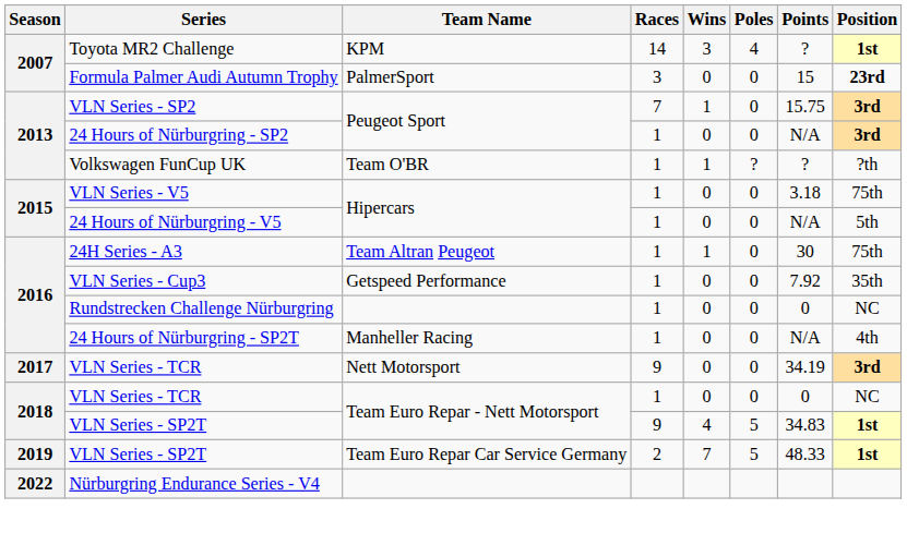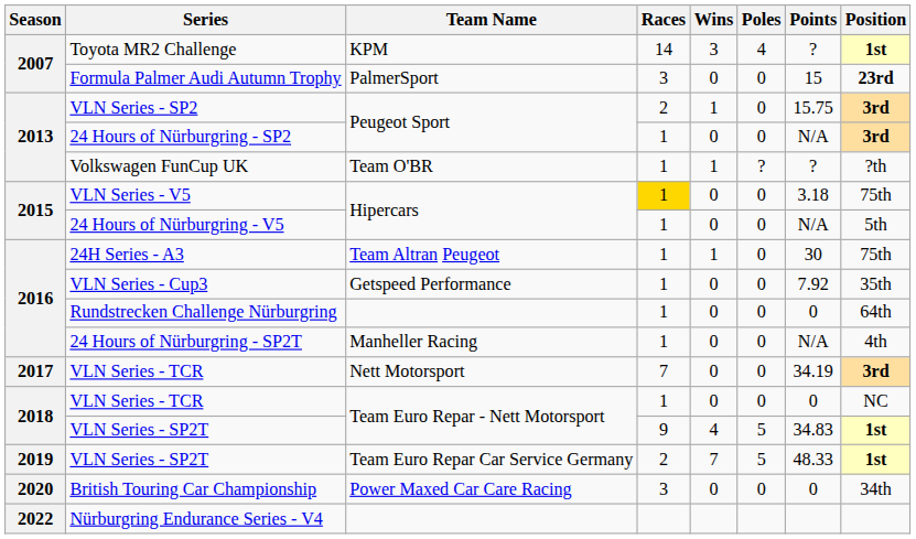 <table class="wikitable" style="text-align:center; font-size:90%">
 <tr>
 <th>Season</th>
 <th>Series</th>
 <th>Team Name</th>
 <th>Races</th>
 <th>Wins</th>
 <th>Poles</th>
 <th>Points</th>
 <th>Position</th>
 </tr>
 <tr>
 <th rowspan=2>2007</th>
 <td align=left>Toyota MR2 Challenge</td>
 <td align=left>KPM</td>
 <td>14</td>
 <td>3</td>
 <td>4</td>
 <td>?</td>
 <td style="background:#FFFFBF;"><strong>1st</strong></td>
 </tr>
 <tr>
 <td align=left><a href='#'>Formula Palmer Audi Autumn Trophy</a></td>
 <td align=left>PalmerSport</td>
 <td>3</td>
 <td>0</td>
 <td>0</td>
 <td>15</td>
 <td><strong>23rd</strong></td>
 </tr>
 <tr>
 <th rowspan=3>2013</th>
 <td align=left><a href='#'>VLN Series - SP2</a></td>
 <td rowspan=2 align=left>Peugeot Sport</td>
-<td>7</td>
+<td>2</td>
 <td>1</td>
 <td>0</td>
 <td>15.75</td>
 <td style="background:#FFDF9F;"><strong>3rd</strong></td>
 </tr>
 <tr>
 <td align=left><a href='#'>24 Hours of Nürburgring - SP2</a></td>
 <td>1</td>
 <td>0</td>
 <td>0</td>
 <td>N/A</td>
 <td style="background:#FFDF9F;"><strong>3rd</strong></td>
 </tr>
 <tr>
 <td align=left>Volkswagen FunCup UK</td>
 <td align=left>Team O'BR</td>
 <td>1</td>
 <td>1</td>
 <td>?</td>
 <td>?</td>
 <td>?th</td>
 </tr>
 <tr>
 <th rowspan="2">2015</th>
 <td align=left><a href='#'>VLN Series - V5</a></td>
 <td rowspan=2 align=left>Hipercars</td>
-<td>1</td>
+<td style="background: gold;">1</td>
 <td>0</td>
 <td>0</td>
 <td>3.18</td>
 <td>75th</td>
 </tr>
 <tr>
 <td align=left><a href='#'>24 Hours of Nürburgring - V5</a></td>
 <td>1</td>
 <td>0</td>
 <td>0</td>
 <td>N/A</td>
 <td>5th</td>
 </tr>
 <tr }>
 <th rowspan=4>2016</th>
 <td align=left><a href='#'>24H Series - A3</a></td>
 <td align=left><a href='#'>Team Altran</a> <a href='#'>Peugeot</a></td>
 <td>1</td>
 <td>1</td>
 <td>0</td>
 <td>30</td>
 <td>75th</td>
 </tr>
 <tr>
 <td align=left><a href='#'>VLN Series - Cup3</a></td>
 <td align=left>Getspeed Performance</td>
 <td>1</td>
 <td>0</td>
 <td>0</td>
 <td>7.92</td>
 <td>35th</td>
 </tr>
 <tr>
 <td align=left nowrap><a href='#'>Rundstrecken Challenge Nürburgring</a></td>
 <td></td>
 <td>1</td>
 <td>0</td>
 <td>0</td>
 <td>0</td>
-<td>NC</td>
+<td>64th</td>
 </tr>
 <tr>
 <td align=left><a href='#'>24 Hours of Nürburgring - SP2T</a></td>
 <td align=left>Manheller Racing</td>
 <td>1</td>
 <td>0</td>
 <td>0</td>
 <td>N/A</td>
 <td>4th</td>
 </tr>
 <tr>
 <th>2017</th>
 <td align=left><a href='#'>VLN Series - TCR</a></td>
 <td align=left>Nett Motorsport</td>
-<td>9</td>
+<td>7</td>
 <td>0</td>
 <td>0</td>
 <td>34.19</td>
 <td style="background:#FFDF9F;"><strong>3rd</strong></td>
 </tr>
 <tr>
 <th rowspan=2>2018</th>
 <td align=left><a href='#'>VLN Series - TCR</a></td>
 <td rowspan=2 align=left>Team Euro Repar - Nett Motorsport</td>
 <td>1</td>
 <td>0</td>
 <td>0</td>
 <td>0</td>
 <td>NC</td>
 </tr>
 <tr>
 <td align=left><a href='#'>VLN Series - SP2T</a></td>
 <td>9</td>
 <td>4</td>
 <td>5</td>
 <td>34.83</td>
 <td style="background:#FFFFBF;"><strong>1st</strong></td>
 </tr>
 <tr }>
 <th>2019</th>
 <td align=left><a href='#'>VLN Series - SP2T</a></td>
 <td align=left nowrap>Team Euro Repar Car Service Germany</td>
 <td>2</td>
 <td>7</td>
 <td>5</td>
 <td>48.33</td>
 <td style="background:#FFFFBF;"><strong>1st</strong></td>
 </tr>
 <tr>
+<th>2020</th>
+<td align=left><a href='#'>British Touring Car Championship</a></td>
+<td align=left><a href='#'>Power Maxed Car Care Racing</a></td>
+<td>3</td>
+<td>0</td>
+<td>0</td>
+<td>0</td>
+<td>34th</td>
+</tr>
+<tr>
 <th>2022</th>
 <td align=left><a href='#'>Nürburgring Endurance Series - V4</a></td>
 <td></td>
 <td></td>
 <td></td>
 <td></td>
 <td></td>
 <td></td>
 </tr>
 </table>
